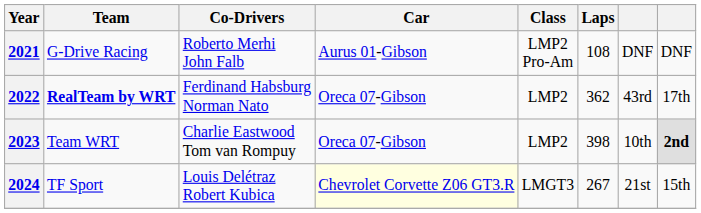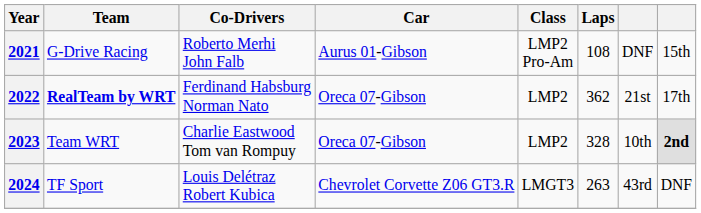 <table class="wikitable" style="text-align:center; font-size:90%">
 <tr>
 <th>Year</th>
 <th>Team</th>
 <th>Co-Drivers</th>
 <th>Car</th>
 <th>Class</th>
 <th>Laps</th>
 <th></th>
 <th></th>
 </tr>
 <tr>
 <th><a href='#'>2021</a></th>
 <td align="left"nowrap> <a href='#'>G-Drive Racing</a></td>
 <td align="left"nowrap> <a href='#'>Roberto Merhi</a><br> <a href='#'>John Falb</a></td>
 <td align="left"nowrap><a href='#'>Aurus 01</a>-<a href='#'>Gibson</a></td>
 <td>LMP2<br>Pro-Am</td>
 <td>108</td>
 <td>DNF</td>
-<td>DNF</td>
+<td>15th</td>
 </tr>
 <tr>
 <th><a href='#'>2022</a></th>
 <td align="left"nowrap><strong> <a href='#'>RealTeam by WRT</a></strong></td>
 <td align="left"nowrap> <a href='#'>Ferdinand Habsburg</a><br> <a href='#'>Norman Nato</a></td>
 <td align="left"nowrap><a href='#'>Oreca 07</a>-<a href='#'>Gibson</a></td>
 <td>LMP2</td>
 <td>362</td>
-<td>43rd</td>
+<td>21st</td>
 <td>17th</td>
 </tr>
 <tr>
 <th><a href='#'>2023</a></th>
 <td align="left"nowrap> <a href='#'>Team WRT</a></td>
 <td align="left"nowrap> <a href='#'>Charlie Eastwood</a><br> Tom van Rompuy</td>
 <td align="left"nowrap><a href='#'>Oreca 07</a>-<a href='#'>Gibson</a></td>
 <td>LMP2</td>
-<td>398</td>
+<td>328</td>
 <td>10th</td>
 <td style="background:#DFDFDF;"><strong>2nd</strong></td>
 </tr>
 <tr>
 <th><a href='#'>2024</a></th>
 <td align="left"nowrap> <a href='#'>TF Sport</a></td>
 <td align="left"nowrap> <a href='#'>Louis Delétraz</a><br> <a href='#'>Robert Kubica</a></td>
-<td align="left"nowrap style="background: lightyellow;"><a href='#'>Chevrolet Corvette Z06 GT3.R</a></td>
+<td align="left"nowrap><a href='#'>Chevrolet Corvette Z06 GT3.R</a></td>
 <td>LMGT3</td>
-<td>267</td>
-<td>21st</td>
-<td>15th</td>
+<td>263</td>
+<td>43rd</td>
+<td>DNF</td>
 </tr>
 <tr>
 </tr>
 </table>
